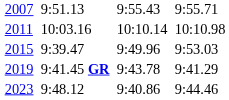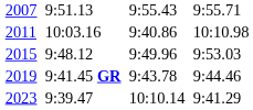 <table>
 <tr valign="top">
 <td><a href='#'>2007</a><br></td>
 <td></td>
 <td>9:51.13</td>
 <td></td>
 <td>9:55.43</td>
 <td></td>
 <td>9:55.71</td>
 </tr>
 <tr valign="top">
 <td><a href='#'>2011</a><br></td>
 <td></td>
 <td>10:03.16</td>
 <td></td>
-<td>10:10.14</td>
+<td>9:40.86</td>
 <td></td>
 <td>10:10.98</td>
 </tr>
 <tr valign="top">
 <td><a href='#'>2015</a><br></td>
 <td></td>
-<td>9:39.47</td>
+<td>9:48.12</td>
 <td></td>
 <td>9:49.96</td>
 <td></td>
 <td>9:53.03</td>
 </tr>
 <tr valign="top">
 <td><a href='#'>2019</a><br></td>
 <td></td>
 <td>9:41.45 <strong><a href='#'>GR</a></strong></td>
 <td></td>
 <td>9:43.78</td>
 <td></td>
-<td>9:41.29</td>
+<td>9:44.46</td>
 </tr>
 <tr valign="top">
 <td><a href='#'>2023</a><br></td>
 <td></td>
-<td>9:48.12</td>
+<td>9:39.47</td>
 <td></td>
-<td>9:40.86</td>
+<td>10:10.14</td>
 <td></td>
-<td>9:44.46</td>
+<td>9:41.29</td>
 </tr>
 </table>
